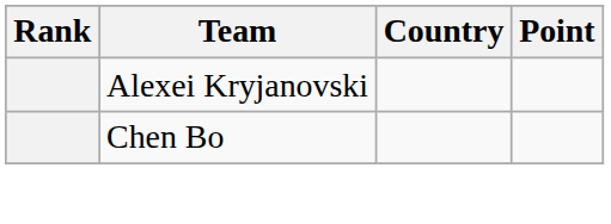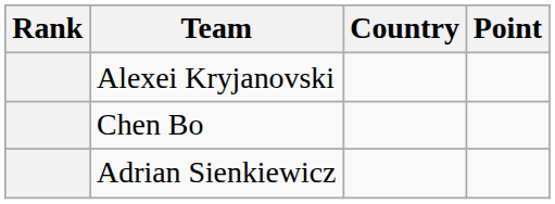 <table class="wikitable sortable">
 <tr>
 <th>Rank</th>
 <th>Team</th>
 <th>Country</th>
 <th>Point</th>
 </tr>
 <tr>
 <th></th>
 <td>Alexei Kryjanovski</td>
 <td></td>
 <td></td>
 </tr>
 <tr>
 <th></th>
 <td>Chen Bo</td>
 <td></td>
 <td></td>
 </tr>
+<tr>
+<th></th>
+<td>Adrian Sienkiewicz</td>
+<td></td>
+<td></td>
+</tr>
 </table>
